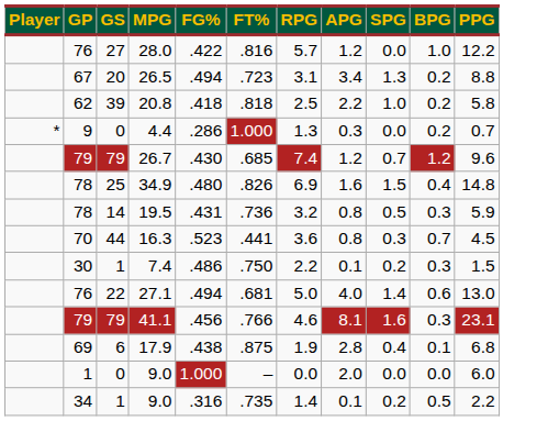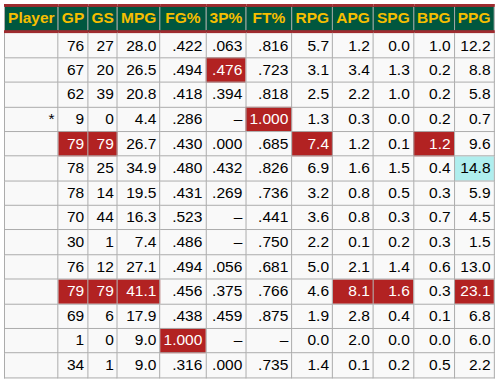 <table class="wikitable sortable" style="text-align:right;">
 <tr>
 <th style="background:#00573F; color:#F6BE00; border-top:#9E2B2F 3px solid; border-bottom:#9E2B2F 3px solid;">Player</th>
 <th style="background:#00573F; color:#F6BE00; border-top:#9E2B2F 3px solid; border-bottom:#9E2B2F 3px solid;">GP</th>
 <th style="background:#00573F; color:#F6BE00; border-top:#9E2B2F 3px solid; border-bottom:#9E2B2F 3px solid;">GS</th>
 <th style="background:#00573F; color:#F6BE00; border-top:#9E2B2F 3px solid; border-bottom:#9E2B2F 3px solid;">MPG</th>
 <th style="background:#00573F; color:#F6BE00; border-top:#9E2B2F 3px solid; border-bottom:#9E2B2F 3px solid;">FG%</th>
+<th style="background:#00573F; color:#F6BE00; border-top:#9E2B2F 3px solid; border-bottom:#9E2B2F 3px solid;">3P%</th>
 <th style="background:#00573F; color:#F6BE00; border-top:#9E2B2F 3px solid; border-bottom:#9E2B2F 3px solid;">FT%</th>
 <th style="background:#00573F; color:#F6BE00; border-top:#9E2B2F 3px solid; border-bottom:#9E2B2F 3px solid;">RPG</th>
 <th style="background:#00573F; color:#F6BE00; border-top:#9E2B2F 3px solid; border-bottom:#9E2B2F 3px solid;">APG</th>
 <th style="background:#00573F; color:#F6BE00; border-top:#9E2B2F 3px solid; border-bottom:#9E2B2F 3px solid;">SPG</th>
 <th style="background:#00573F; color:#F6BE00; border-top:#9E2B2F 3px solid; border-bottom:#9E2B2F 3px solid;">BPG</th>
 <th style="background:#00573F; color:#F6BE00; border-top:#9E2B2F 3px solid; border-bottom:#9E2B2F 3px solid;">PPG</th>
 </tr>
 <tr>
 <td></td>
 <td>76</td>
 <td>27</td>
 <td>28.0</td>
 <td>.422</td>
+<td>.063</td>
 <td>.816</td>
 <td>5.7</td>
 <td>1.2</td>
 <td>0.0</td>
 <td>1.0</td>
 <td>12.2</td>
 </tr>
 <tr>
 <td></td>
 <td>67</td>
 <td>20</td>
 <td>26.5</td>
 <td>.494</td>
+<td style="background:#B22222;color:#FFFFFF">.476</td>
 <td>.723</td>
 <td>3.1</td>
 <td>3.4</td>
 <td>1.3</td>
 <td>0.2</td>
 <td>8.8</td>
 </tr>
 <tr>
 <td></td>
 <td>62</td>
 <td>39</td>
 <td>20.8</td>
 <td>.418</td>
+<td>.394</td>
 <td>.818</td>
 <td>2.5</td>
 <td>2.2</td>
 <td>1.0</td>
 <td>0.2</td>
 <td>5.8</td>
 </tr>
 <tr>
 <td>*</td>
 <td>9</td>
 <td>0</td>
 <td>4.4</td>
 <td>.286</td>
+<td>–</td>
 <td style="background:#B22222;color:#FFFFFF">1.000</td>
 <td>1.3</td>
 <td>0.3</td>
 <td>0.0</td>
 <td>0.2</td>
 <td>0.7</td>
 </tr>
 <tr>
 <td></td>
 <td style="background:#B22222;color:#FFFFFF">79</td>
 <td style="background:#B22222;color:#FFFFFF">79</td>
 <td>26.7</td>
 <td>.430</td>
+<td>.000</td>
 <td>.685</td>
 <td style="background:#B22222;color:#FFFFFF">7.4</td>
 <td>1.2</td>
-<td>0.7</td>
+<td>0.1</td>
 <td style="background:#B22222;color:#FFFFFF">1.2</td>
 <td>9.6</td>
 </tr>
 <tr>
 <td></td>
 <td>78</td>
 <td>25</td>
 <td>34.9</td>
 <td>.480</td>
+<td>.432</td>
 <td>.826</td>
 <td>6.9</td>
 <td>1.6</td>
 <td>1.5</td>
 <td>0.4</td>
-<td>14.8</td>
+<td style="background: paleturquoise;">14.8</td>
 </tr>
 <tr>
 <td></td>
 <td>78</td>
 <td>14</td>
 <td>19.5</td>
 <td>.431</td>
+<td>.269</td>
 <td>.736</td>
 <td>3.2</td>
 <td>0.8</td>
 <td>0.5</td>
 <td>0.3</td>
 <td>5.9</td>
 </tr>
 <tr>
 <td></td>
 <td>70</td>
 <td>44</td>
 <td>16.3</td>
 <td>.523</td>
+<td>–</td>
 <td>.441</td>
 <td>3.6</td>
 <td>0.8</td>
 <td>0.3</td>
 <td>0.7</td>
 <td>4.5</td>
 </tr>
 <tr>
 <td></td>
 <td>30</td>
 <td>1</td>
 <td>7.4</td>
 <td>.486</td>
+<td>–</td>
 <td>.750</td>
 <td>2.2</td>
 <td>0.1</td>
 <td>0.2</td>
 <td>0.3</td>
 <td>1.5</td>
 </tr>
 <tr>
 <td></td>
 <td>76</td>
-<td>22</td>
+<td>12</td>
 <td>27.1</td>
 <td>.494</td>
+<td>.056</td>
 <td>.681</td>
 <td>5.0</td>
-<td>4.0</td>
+<td>2.1</td>
 <td>1.4</td>
 <td>0.6</td>
 <td>13.0</td>
 </tr>
 <tr>
 <td></td>
 <td style="background:#B22222;color:#FFFFFF">79</td>
 <td style="background:#B22222;color:#FFFFFF">79</td>
 <td style="background:#B22222;color:#FFFFFF">41.1</td>
 <td>.456</td>
+<td>.375</td>
 <td>.766</td>
 <td>4.6</td>
 <td style="background:#B22222;color:#FFFFFF">8.1</td>
 <td style="background:#B22222;color:#FFFFFF">1.6</td>
 <td>0.3</td>
 <td style="background:#B22222;color:#FFFFFF">23.1</td>
 </tr>
 <tr>
 <td></td>
 <td>69</td>
 <td>6</td>
 <td>17.9</td>
 <td>.438</td>
+<td>.459</td>
 <td>.875</td>
 <td>1.9</td>
 <td>2.8</td>
 <td>0.4</td>
 <td>0.1</td>
 <td>6.8</td>
 </tr>
 <tr>
 <td></td>
 <td>1</td>
 <td>0</td>
 <td>9.0</td>
 <td style="background:#B22222;color:#FFFFFF">1.000</td>
 <td>–</td>
+<td>–</td>
 <td>0.0</td>
 <td>2.0</td>
 <td>0.0</td>
 <td>0.0</td>
 <td>6.0</td>
 </tr>
 <tr>
 <td></td>
 <td>34</td>
 <td>1</td>
 <td>9.0</td>
 <td>.316</td>
+<td>.000</td>
 <td>.735</td>
 <td>1.4</td>
 <td>0.1</td>
 <td>0.2</td>
 <td>0.5</td>
 <td>2.2</td>
 </tr>
 </table>
